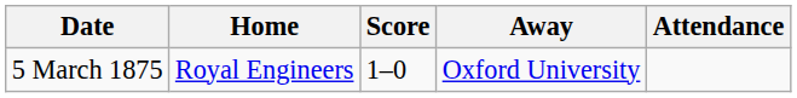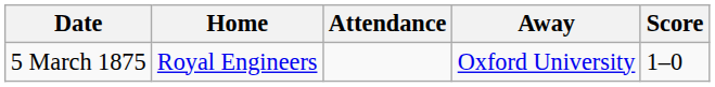 <table class="wikitable">
 <tr>
 <th>Date</th>
 <th>Home</th>
+<th>Attendance</th>
+<th>Away</th>
 <th>Score</th>
-<th>Away</th>
-<th>Attendance</th>
 </tr>
 <tr>
 <td>5 March 1875</td>
 <td><a href='#'>Royal Engineers</a></td>
+<td></td>
+<td><a href='#'>Oxford University</a></td>
 <td>1–0</td>
-<td><a href='#'>Oxford University</a></td>
-<td></td>
 </tr>
 </table>
